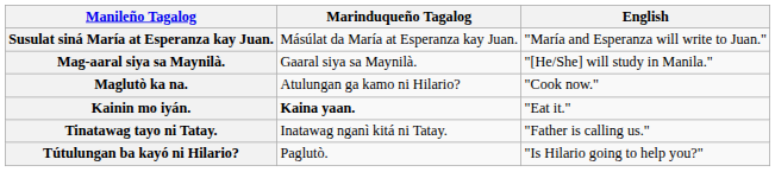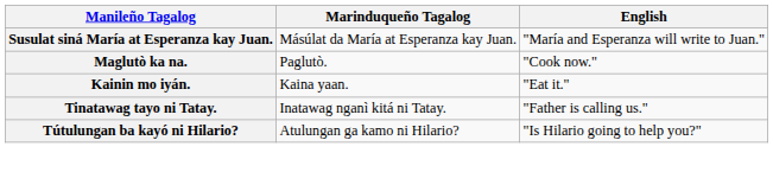 <table class="wikitable plainrowheaders">
 <tr>
 <th scope="col"><a href='#'>Manileño Tagalog</a></th>
 <th scope="col">Marinduqueño Tagalog</th>
 <th scope="col">English</th>
 </tr>
 <tr>
 <th scope="row">Susulat siná María at Esperanza kay Juan.</th>
 <td>Másúlat da María at Esperanza kay Juan.</td>
 <td>"María and Esperanza will write to Juan."</td>
 </tr>
 <tr>
-<th scope="row">Mag-aaral siya sa Maynilà.</th>
-<td>Gaaral siya sa Maynilà.</td>
-<td>"[He/She] will study in Manila."</td>
-</tr>
-<tr>
 <th scope="row">Maglutò ka na.</th>
-<td>Atulungan ga kamo ni Hilario?</td>
+<td>Paglutò.</td>
 <td>"Cook now."</td>
 </tr>
 <tr>
 <th scope="row">Kainin mo iyán.</th>
-<td><strong>Kaina yaan.</strong></td>
+<td>Kaina yaan.</td>
 <td>"Eat it."</td>
 </tr>
 <tr>
 <th scope="row">Tinatawag tayo ni Tatay.</th>
 <td>Inatawag nganì kitá ni Tatay.</td>
 <td>"Father is calling us."</td>
 </tr>
 <tr>
 <th scope="row">Tútulungan ba kayó ni Hilario?</th>
-<td>Paglutò.</td>
+<td>Atulungan ga kamo ni Hilario?</td>
 <td>"Is Hilario going to help you?"</td>
 </tr>
 </table>
